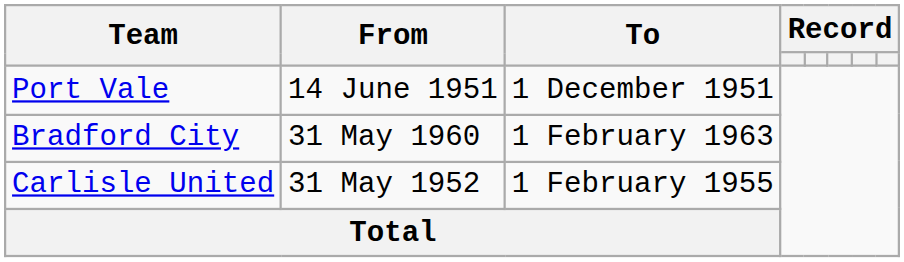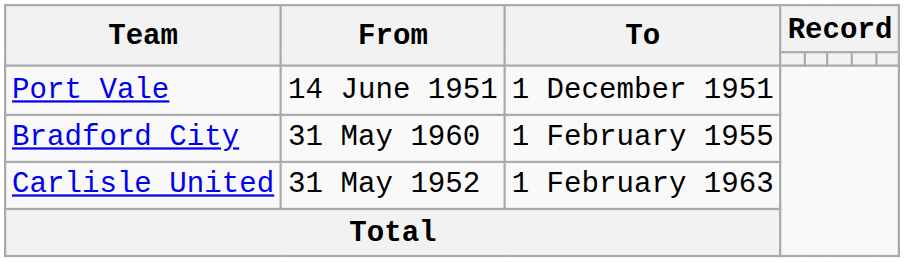 <table class="wikitable" style="text-align: center">
 <tr>
 <th rowspan=2>Team</th>
 <th rowspan=2>From</th>
 <th rowspan=2>To</th>
 <th colspan=5>Record</th>
 </tr>
 <tr>
 <th></th>
 <th></th>
 <th></th>
 <th></th>
 <th></th>
 </tr>
 <tr>
 <td align=left><a href='#'>Port Vale</a></td>
 <td align=left>14 June 1951</td>
 <td align=left>1 December 1951<br></td>
 </tr>
 <tr>
 <td align=left><a href='#'>Bradford City</a></td>
 <td align=left>31 May 1960</td>
-<td align=left>1 February 1963<br></td>
+<td align=left>1 February 1955<br></td>
 </tr>
 <tr>
 <td align=left><a href='#'>Carlisle United</a></td>
 <td align=left>31 May 1952</td>
-<td align=left>1 February 1955<br></td>
+<td align=left>1 February 1963<br></td>
 </tr>
 <tr>
 <th colspan=3>Total<br></th>
 </tr>
 </table>
